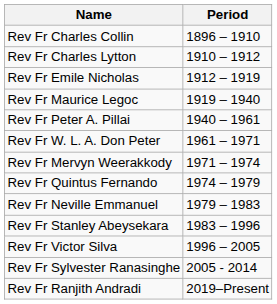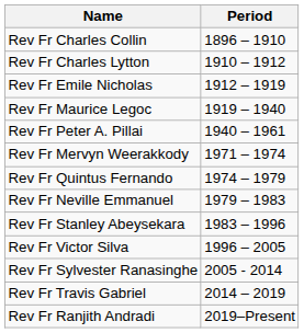 <table class=wikitable>
 <tr>
 <th>Name</th>
 <th>Period</th>
 </tr>
 <tr>
 <td>Rev Fr Charles Collin</td>
 <td>1896 – 1910</td>
 </tr>
 <tr>
 <td>Rev Fr Charles Lytton</td>
 <td>1910 – 1912</td>
 </tr>
 <tr>
 <td>Rev Fr Emile Nicholas</td>
 <td>1912 – 1919</td>
 </tr>
 <tr>
 <td>Rev Fr Maurice Legoc</td>
 <td>1919 – 1940</td>
 </tr>
 <tr>
 <td>Rev Fr Peter A. Pillai</td>
 <td>1940 – 1961</td>
 </tr>
 <tr>
-<td>Rev Fr W. L. A. Don Peter</td>
-<td>1961 – 1971</td>
-</tr>
-<tr>
 <td>Rev Fr Mervyn Weerakkody</td>
 <td>1971 – 1974</td>
 </tr>
 <tr>
 <td>Rev Fr Quintus Fernando</td>
 <td>1974 – 1979</td>
 </tr>
 <tr>
 <td>Rev Fr Neville Emmanuel</td>
 <td>1979 – 1983</td>
 </tr>
 <tr>
 <td>Rev Fr Stanley Abeysekara</td>
 <td>1983 – 1996</td>
 </tr>
 <tr>
 <td>Rev Fr Victor Silva</td>
 <td>1996 – 2005</td>
 </tr>
 <tr>
 <td>Rev Fr Sylvester Ranasinghe</td>
 <td>2005 - 2014</td>
 </tr>
 <tr>
+<td>Rev Fr Travis Gabriel</td>
+<td>2014 – 2019</td>
+</tr>
+<tr>
 <td>Rev Fr Ranjith Andradi</td>
 <td>2019–Present</td>
 </tr>
 </table>
